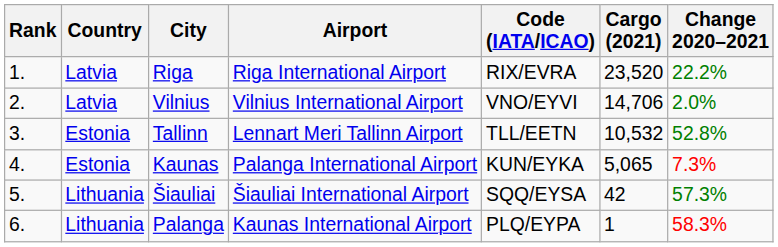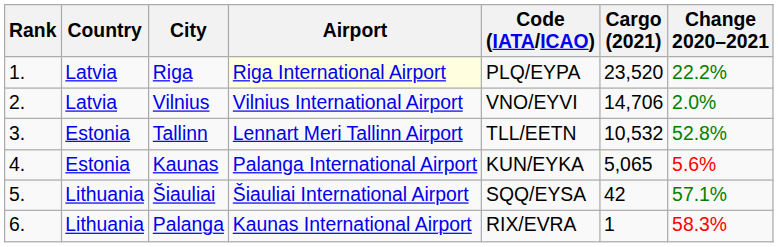 <table class="wikitable sortable">
 <tr>
 <th>Rank</th>
 <th>Country</th>
 <th>City</th>
 <th>Airport</th>
 <th>Code<br>(<a href='#'>IATA</a>/<a href='#'>ICAO</a>)</th>
 <th>Cargo<br>(2021)</th>
 <th>Change<br>2020–2021</th>
 </tr>
 <tr>
 <td>1.</td>
 <td> <a href='#'>Latvia</a></td>
 <td><a href='#'>Riga</a></td>
-<td><a href='#'>Riga International Airport</a></td>
-<td>RIX/EVRA</td>
+<td style="background: lightyellow;"><a href='#'>Riga International Airport</a></td>
+<td>PLQ/EYPA</td>
 <td>23,520</td>
 <td style="color:green"> 22.2%</td>
 </tr>
 <tr>
 <td>2.</td>
 <td> <a href='#'>Latvia</a></td>
 <td><a href='#'>Vilnius</a></td>
 <td><a href='#'>Vilnius International Airport</a></td>
 <td>VNO/EYVI</td>
 <td>14,706</td>
 <td style="color:green"> 2.0%</td>
 </tr>
 <tr>
 <td>3.</td>
 <td> <a href='#'>Estonia</a></td>
 <td><a href='#'>Tallinn</a></td>
 <td><a href='#'>Lennart Meri Tallinn Airport</a></td>
 <td>TLL/EETN</td>
 <td>10,532</td>
 <td style="color:green"> 52.8%</td>
 </tr>
 <tr>
 <td>4.</td>
 <td> <a href='#'>Estonia</a></td>
 <td><a href='#'>Kaunas</a></td>
 <td><a href='#'>Palanga International Airport</a></td>
 <td>KUN/EYKA</td>
 <td>5,065</td>
-<td style="color:red"> 7.3%</td>
+<td style="color:red"> 5.6%</td>
 </tr>
 <tr>
 <td>5.</td>
 <td> <a href='#'>Lithuania</a></td>
 <td><a href='#'>Šiauliai</a></td>
 <td><a href='#'>Šiauliai International Airport</a></td>
 <td>SQQ/EYSA</td>
 <td>42</td>
-<td style="color:green"> 57.3%</td>
+<td style="color:green"> 57.1%</td>
 </tr>
 <tr>
 <td>6.</td>
 <td> <a href='#'>Lithuania</a></td>
 <td><a href='#'>Palanga</a></td>
 <td><a href='#'>Kaunas International Airport</a></td>
-<td>PLQ/EYPA</td>
+<td>RIX/EVRA</td>
 <td>1</td>
 <td style="color:red"> 58.3%</td>
 </tr>
 </table>
